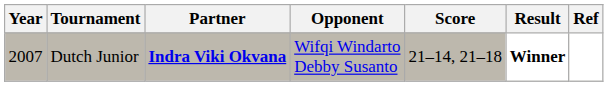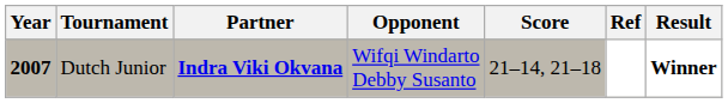 <table class="sortable wikitable" style="font-size: 90%;">
 <tr>
 <th>Year</th>
 <th>Tournament</th>
 <th>Partner</th>
 <th>Opponent</th>
 <th>Score</th>
+<th>Ref</th>
 <th>Result</th>
-<th>Ref</th>
 </tr>
 <tr style="background:#BDB8AD">
-<td align="center">2007</td>
+<td align="center"><strong>2007</strong></td>
 <td align="left">Dutch Junior</td>
 <td align="left"><strong> <a href='#'>Indra Viki Okvana</a></strong></td>
 <td align="left"> <a href='#'>Wifqi Windarto</a> <br>  <a href='#'>Debby Susanto</a></td>
 <td align="left">21–14, 21–18</td>
+<td style="text-align:center; background:white"></td>
 <td style="text-align:left; background:white"> <strong>Winner</strong></td>
-<td style="text-align:center; background:white"></td>
 </tr>
 </table>
